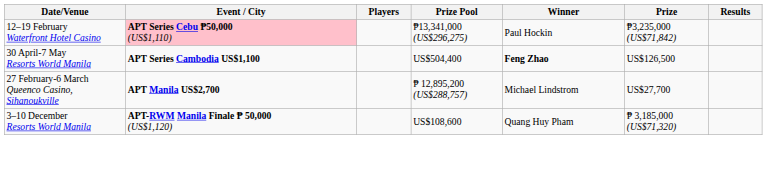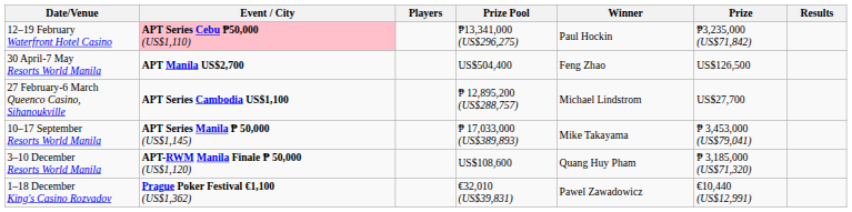 <table class="wikitable" width="100%">
 <tr>
 <th width="16%">Date/Venue</th>
 <th !width="16%">Event / City</th>
 <th !width="11%">Players</th>
 <th !width="12%">Prize Pool</th>
 <th !width="21%">Winner</th>
 <th !width="12%">Prize</th>
 <th !width="10%">Results</th>
 </tr>
 <tr>
 <td>12–19 February<br><em><a href='#'>Waterfront Hotel Casino</a></em></td>
 <td style="background: pink;"> <strong>APT Series <a href='#'>Cebu</a> ₱50,000</strong><br><em>(US$1,110)</em></td>
 <td></td>
 <td>₱13,341,000<br><em>(US$296,275)</em></td>
 <td> Paul Hockin</td>
 <td>₱3,235,000<br><em>(US$71,842)</em></td>
 <td></td>
 </tr>
 <tr>
 <td>30 April-7 May<br><em><a href='#'>Resorts World Manila</a></em></td>
-<td> <strong>APT Series <a href='#'>Cambodia</a> US$1,100</strong></td>
+<td> <strong>APT <a href='#'>Manila</a> US$2,700</strong></td>
 <td></td>
 <td>US$504,400</td>
-<td><strong> Feng Zhao</strong></td>
+<td> Feng Zhao</td>
 <td>US$126,500</td>
 <td></td>
 </tr>
 <tr>
 <td>27 February-6 March<br><em>Queenco Casino, <a href='#'>Sihanoukville</a></em></td>
-<td> <strong>APT <a href='#'>Manila</a> US$2,700</strong></td>
+<td> <strong>APT Series <a href='#'>Cambodia</a> US$1,100</strong></td>
 <td></td>
 <td>₱ 12,895,200<br><em>(US$288,757)</em></td>
 <td> Michael Lindstrom</td>
 <td>US$27,700</td>
+<td></td>
+</tr>
+<tr>
+<td>10–17 September<br><em><a href='#'>Resorts World Manila</a></em></td>
+<td> <strong>APT Series <a href='#'>Manila</a> ₱ 50,000</strong><br><em>(US$1,145)</em></td>
+<td></td>
+<td>₱ 17,033,000<br><em>(US$389,893)</em></td>
+<td> Mike Takayama</td>
+<td>₱ 3,453,000<br><em>(US$79,041)</em></td>
 <td></td>
 </tr>
 <tr>
 <td>3–10 December<br><em><a href='#'>Resorts World Manila</a></em></td>
 <td> <strong>APT-<a href='#'>RWM</a> <a href='#'>Manila</a> Finale ₱ 50,000</strong><br><em>(US$1,120)</em></td>
 <td></td>
 <td>US$108,600</td>
 <td> Quang Huy Pham</td>
 <td>₱ 3,185,000<br><em>(US$71,320)</em></td>
 <td></td>
 </tr>
+<tr>
+<td>1–18 December<br><em><a href='#'>King's Casino Rozvadov</a></em></td>
+<td> <strong><a href='#'>Prague</a> Poker Festival €1,100</strong><br><em>(US$1,362)</em></td>
+<td></td>
+<td>€32,010<br><em>(US$39,831)</em></td>
+<td> Pawel Zawadowicz</td>
+<td>€10,440<br><em>(US$12,991)</em></td>
+<td></td>
+</tr>
 </table>
